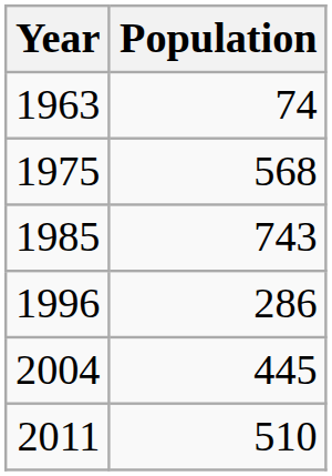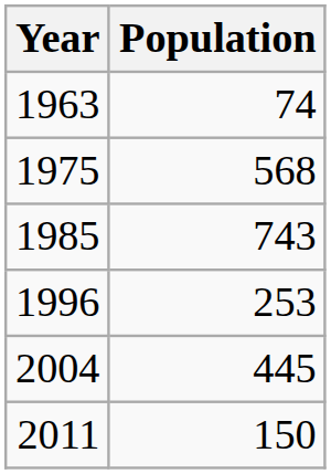 <table class="wikitable" style="line-height:1.1em;">
 <tr>
 <th>Year</th>
 <th>Population</th>
 </tr>
 <tr align="right">
 <td>1963</td>
 <td>74</td>
 </tr>
 <tr align="right">
 <td>1975</td>
 <td>568</td>
 </tr>
 <tr align="right">
 <td>1985</td>
 <td>743</td>
 </tr>
 <tr align="right">
 <td>1996</td>
-<td>286</td>
+<td>253</td>
 </tr>
 <tr align="right">
 <td>2004</td>
 <td>445</td>
 </tr>
 <tr align="right">
 <td>2011</td>
-<td>510</td>
+<td>150</td>
 </tr>
 </table>
